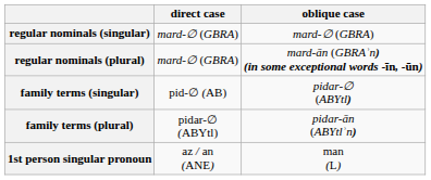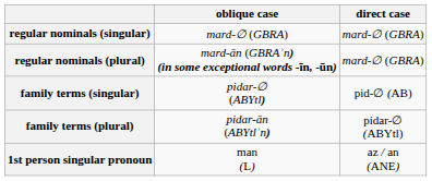 <table class="wikitable" style=text-align:center>
 <tr>
 <th></th>
+<th>oblique case</th>
 <th>direct case</th>
-<th>oblique case</th>
 </tr>
 <tr>
 <th>regular nominals (singular)</th>
 <td><em>mard-∅</em> (<em>GBRA</em>)</td>
 <td><em>mard-∅</em> (<em>GBRA</em>)</td>
 </tr>
 <tr>
 <th>regular nominals (plural)</th>
+<td><em>mard-ān</em> (<em>GBRAʾn<strong>)<br>(in some exceptional words </em>-īn<em>, </em>-ūn<em>)</td>
 <td><em>mard-∅</em> (<em>GBRA</em>)</td>
-<td><em>mard-ān</em> (<em>GBRAʾn<strong>)<br>(in some exceptional words </em>-īn<em>, </em>-ūn<em>)</td>
 </tr>
 <tr>
 <th>family terms (singular)</th>
+<td><em>pidar-∅</em><br>(<em>ABYtl<strong>)</td>
 <td></em>pid-∅<em> (</em>AB</strong>)</td>
-<td><em>pidar-∅</em><br>(<em>ABYtl<strong>)</td>
 </tr>
 <tr>
 <th>family terms (plural)</th>
+<td><em>pidar-ān</em><br>(<em>ABYtlʾn<strong>)</td>
 <td></em>pidar-∅<em><br>(</em>ABYtl</strong>)</td>
-<td><em>pidar-ān</em><br>(<em>ABYtlʾn<strong>)</td>
 </tr>
 <tr>
 <th>1st person singular pronoun</th>
+<td></em>man<em><br>(</em>L<em>)</td>
 <td></em>az<em> / </em>an<em><br>(</em>ANE<em>)</td>
-<td></em>man<em><br>(</em>L<em>)</td>
 </tr>
 </table>
